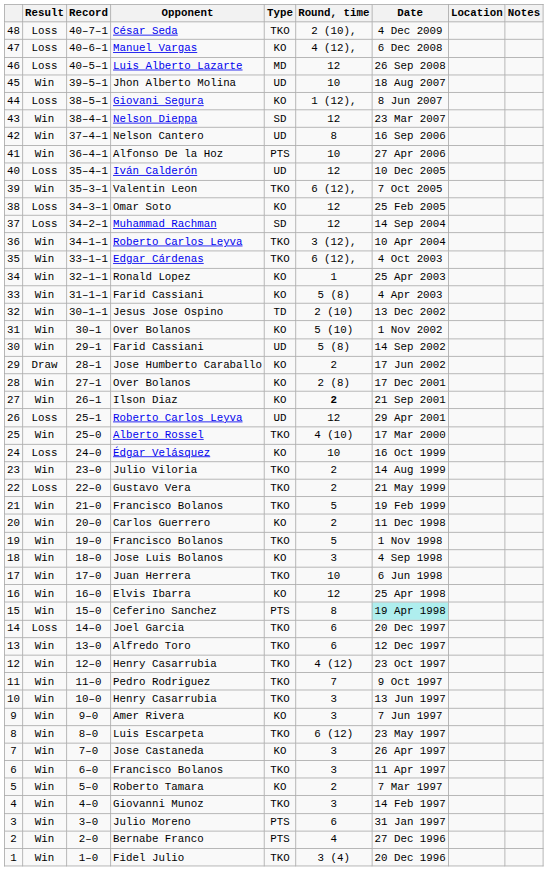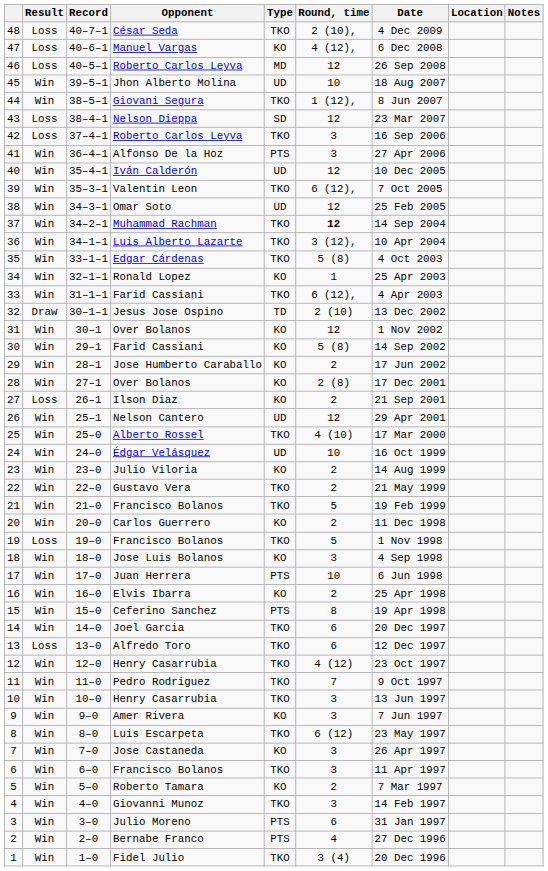 <table class="wikitable" style="text-align:center">
 <tr>
 <th></th>
 <th>Result</th>
 <th>Record</th>
 <th>Opponent</th>
 <th>Type</th>
 <th>Round, time</th>
 <th>Date</th>
 <th>Location</th>
 <th>Notes</th>
 </tr>
 <tr>
 <td>48</td>
 <td>Loss</td>
 <td>40–7–1</td>
 <td align=left><a href='#'>César Seda</a></td>
 <td>TKO</td>
 <td>2 (10), </td>
 <td>4 Dec 2009</td>
 <td align=left></td>
 <td align=left></td>
 </tr>
 <tr>
 <td>47</td>
 <td>Loss</td>
 <td>40–6–1</td>
 <td align=left><a href='#'>Manuel Vargas</a></td>
 <td>KO</td>
 <td>4 (12), </td>
 <td>6 Dec 2008</td>
 <td align=left></td>
 <td align=left></td>
 </tr>
 <tr>
 <td>46</td>
 <td>Loss</td>
 <td>40–5–1</td>
-<td align=left><a href='#'>Luis Alberto Lazarte</a></td>
+<td align=left><a href='#'>Roberto Carlos Leyva</a></td>
 <td>MD</td>
 <td>12</td>
 <td>26 Sep 2008</td>
 <td align=left></td>
 <td align=left></td>
 </tr>
 <tr>
 <td>45</td>
 <td>Win</td>
 <td>39–5–1</td>
 <td align=left>Jhon Alberto Molina</td>
 <td>UD</td>
 <td>10</td>
 <td>18 Aug 2007</td>
 <td align=left></td>
 <td align=left></td>
 </tr>
 <tr>
 <td>44</td>
-<td>Loss</td>
+<td>Win</td>
 <td>38–5–1</td>
 <td align=left><a href='#'>Giovani Segura</a></td>
-<td>KO</td>
+<td>TKO</td>
 <td>1 (12), </td>
 <td>8 Jun 2007</td>
 <td align=left></td>
 <td align=left></td>
 </tr>
 <tr>
 <td>43</td>
-<td>Win</td>
+<td>Loss</td>
 <td>38–4–1</td>
 <td align=left><a href='#'>Nelson Dieppa</a></td>
 <td>SD</td>
 <td>12</td>
 <td>23 Mar 2007</td>
 <td align=left></td>
 <td align=left></td>
 </tr>
 <tr>
 <td>42</td>
-<td>Win</td>
+<td>Loss</td>
 <td>37–4–1</td>
-<td align=left>Nelson Cantero</td>
-<td>UD</td>
-<td>8</td>
+<td align=left><a href='#'>Roberto Carlos Leyva</a></td>
+<td>TKO</td>
+<td>3</td>
 <td>16 Sep 2006</td>
 <td align=left></td>
 <td align=left></td>
 </tr>
 <tr>
 <td>41</td>
 <td>Win</td>
 <td>36–4–1</td>
 <td align=left>Alfonso De la Hoz</td>
 <td>PTS</td>
-<td>10</td>
+<td>3</td>
 <td>27 Apr 2006</td>
 <td align=left></td>
 <td align=left></td>
 </tr>
 <tr>
 <td>40</td>
-<td>Loss</td>
+<td>Win</td>
 <td>35–4–1</td>
 <td align=left><a href='#'>Iván Calderón</a></td>
 <td>UD</td>
 <td>12</td>
 <td>10 Dec 2005</td>
 <td align=left></td>
 <td align=left></td>
 </tr>
 <tr>
 <td>39</td>
 <td>Win</td>
 <td>35–3–1</td>
 <td align=left>Valentin Leon</td>
 <td>TKO</td>
 <td>6 (12), </td>
 <td>7 Oct 2005</td>
 <td align=left></td>
 <td align=left></td>
 </tr>
 <tr>
 <td>38</td>
-<td>Loss</td>
+<td>Win</td>
 <td>34–3–1</td>
 <td align=left>Omar Soto</td>
-<td>KO</td>
+<td>UD</td>
 <td>12</td>
 <td>25 Feb 2005</td>
 <td align=left></td>
 <td align=left></td>
 </tr>
 <tr>
 <td>37</td>
-<td>Loss</td>
+<td>Win</td>
 <td>34–2–1</td>
 <td align=left><a href='#'>Muhammad Rachman</a></td>
-<td>SD</td>
-<td>12</td>
+<td>TKO</td>
+<td><strong>12</strong></td>
 <td>14 Sep 2004</td>
 <td align=left></td>
 <td align=left></td>
 </tr>
 <tr>
 <td>36</td>
 <td>Win</td>
 <td>34–1–1</td>
-<td align=left><a href='#'>Roberto Carlos Leyva</a></td>
+<td align=left><a href='#'>Luis Alberto Lazarte</a></td>
 <td>TKO</td>
 <td>3 (12), </td>
 <td>10 Apr 2004</td>
 <td align=left></td>
 <td align=left></td>
 </tr>
 <tr>
 <td>35</td>
 <td>Win</td>
 <td>33–1–1</td>
 <td align=left><a href='#'>Edgar Cárdenas</a></td>
 <td>TKO</td>
-<td>6 (12), </td>
+<td>5 (8)</td>
 <td>4 Oct 2003</td>
 <td align=left></td>
 <td align=left></td>
 </tr>
 <tr>
 <td>34</td>
 <td>Win</td>
 <td>32–1–1</td>
 <td align=left>Ronald Lopez</td>
 <td>KO</td>
 <td>1</td>
 <td>25 Apr 2003</td>
 <td align=left></td>
 <td align=left></td>
 </tr>
 <tr>
 <td>33</td>
 <td>Win</td>
 <td>31–1–1</td>
 <td align=left>Farid Cassiani</td>
-<td>KO</td>
-<td>5 (8)</td>
+<td>TKO</td>
+<td>6 (12), </td>
 <td>4 Apr 2003</td>
 <td align=left></td>
 <td align=left></td>
 </tr>
 <tr>
 <td>32</td>
-<td>Win</td>
+<td>Draw</td>
 <td>30–1–1</td>
 <td align=left>Jesus Jose Ospino</td>
 <td>TD</td>
 <td>2 (10)</td>
 <td>13 Dec 2002</td>
 <td align=left></td>
 <td align=left></td>
 </tr>
 <tr>
 <td>31</td>
 <td>Win</td>
 <td>30–1</td>
 <td align=left>Over Bolanos</td>
 <td>KO</td>
-<td>5 (10)</td>
+<td>12</td>
 <td>1 Nov 2002</td>
 <td align=left></td>
 <td align=left></td>
 </tr>
 <tr>
 <td>30</td>
 <td>Win</td>
 <td>29–1</td>
 <td align=left>Farid Cassiani</td>
-<td>UD</td>
+<td>KO</td>
 <td>5 (8)</td>
 <td>14 Sep 2002</td>
 <td align=left></td>
 <td align=left></td>
 </tr>
 <tr>
 <td>29</td>
-<td>Draw</td>
+<td>Win</td>
 <td>28–1</td>
 <td align=left>Jose Humberto Caraballo</td>
 <td>KO</td>
 <td>2</td>
 <td>17 Jun 2002</td>
 <td align=left></td>
 <td align=left></td>
 </tr>
 <tr>
 <td>28</td>
 <td>Win</td>
 <td>27–1</td>
 <td align=left>Over Bolanos</td>
 <td>KO</td>
 <td>2 (8)</td>
 <td>17 Dec 2001</td>
 <td align=left></td>
 <td align=left></td>
 </tr>
 <tr>
 <td>27</td>
-<td>Win</td>
+<td>Loss</td>
 <td>26–1</td>
 <td align=left>Ilson Diaz</td>
 <td>KO</td>
-<td><strong>2</strong></td>
+<td>2</td>
 <td>21 Sep 2001</td>
 <td align=left></td>
 <td align=left></td>
 </tr>
 <tr>
 <td>26</td>
-<td>Loss</td>
+<td>Win</td>
 <td>25–1</td>
-<td align=left><a href='#'>Roberto Carlos Leyva</a></td>
+<td align=left>Nelson Cantero</td>
 <td>UD</td>
 <td>12</td>
 <td>29 Apr 2001</td>
 <td align=left></td>
 <td align=left></td>
 </tr>
 <tr>
 <td>25</td>
 <td>Win</td>
 <td>25–0</td>
 <td align=left><a href='#'>Alberto Rossel</a></td>
 <td>TKO</td>
 <td>4 (10)</td>
 <td>17 Mar 2000</td>
 <td align=left></td>
 <td align=left></td>
 </tr>
 <tr>
 <td>24</td>
-<td>Loss</td>
+<td>Win</td>
 <td>24–0</td>
 <td align=left><a href='#'>Édgar Velásquez</a></td>
-<td>KO</td>
+<td>UD</td>
 <td>10</td>
 <td>16 Oct 1999</td>
 <td align=left></td>
 <td align=left></td>
 </tr>
 <tr>
 <td>23</td>
 <td>Win</td>
 <td>23–0</td>
 <td align=left>Julio Viloria</td>
-<td>TKO</td>
+<td>KO</td>
 <td>2</td>
 <td>14 Aug 1999</td>
 <td align=left></td>
 <td align=left></td>
 </tr>
 <tr>
 <td>22</td>
-<td>Loss</td>
+<td>Win</td>
 <td>22–0</td>
 <td align=left>Gustavo Vera</td>
 <td>TKO</td>
 <td>2</td>
 <td>21 May 1999</td>
 <td align=left></td>
 <td align=left></td>
 </tr>
 <tr>
 <td>21</td>
 <td>Win</td>
 <td>21–0</td>
 <td align=left>Francisco Bolanos</td>
 <td>TKO</td>
 <td>5</td>
 <td>19 Feb 1999</td>
 <td align=left></td>
 <td align=left></td>
 </tr>
 <tr>
 <td>20</td>
 <td>Win</td>
 <td>20–0</td>
 <td align=left>Carlos Guerrero</td>
 <td>KO</td>
 <td>2</td>
 <td>11 Dec 1998</td>
 <td align=left></td>
 <td align=left></td>
 </tr>
 <tr>
 <td>19</td>
-<td>Win</td>
+<td>Loss</td>
 <td>19–0</td>
 <td align=left>Francisco Bolanos</td>
 <td>TKO</td>
 <td>5</td>
 <td>1 Nov 1998</td>
 <td align=left></td>
 <td align=left></td>
 </tr>
 <tr>
 <td>18</td>
 <td>Win</td>
 <td>18–0</td>
 <td align=left>Jose Luis Bolanos</td>
 <td>KO</td>
 <td>3</td>
 <td>4 Sep 1998</td>
 <td align=left></td>
 <td align=left></td>
 </tr>
 <tr>
 <td>17</td>
 <td>Win</td>
 <td>17–0</td>
 <td align=left>Juan Herrera</td>
-<td>TKO</td>
+<td>PTS</td>
 <td>10</td>
 <td>6 Jun 1998</td>
 <td align=left></td>
 <td align=left></td>
 </tr>
 <tr>
 <td>16</td>
 <td>Win</td>
 <td>16–0</td>
 <td align=left>Elvis Ibarra</td>
 <td>KO</td>
-<td>12</td>
+<td>2</td>
 <td>25 Apr 1998</td>
 <td align=left></td>
 <td align=left></td>
 </tr>
 <tr>
 <td>15</td>
 <td>Win</td>
 <td>15–0</td>
 <td align=left>Ceferino Sanchez</td>
 <td>PTS</td>
 <td>8</td>
-<td style="background: paleturquoise;">19 Apr 1998</td>
+<td>19 Apr 1998</td>
 <td align=left></td>
 <td align=left></td>
 </tr>
 <tr>
 <td>14</td>
-<td>Loss</td>
+<td>Win</td>
 <td>14–0</td>
 <td align=left>Joel Garcia</td>
 <td>TKO</td>
 <td>6</td>
 <td>20 Dec 1997</td>
 <td align=left></td>
 <td align=left></td>
 </tr>
 <tr>
 <td>13</td>
-<td>Win</td>
+<td>Loss</td>
 <td>13–0</td>
 <td align=left>Alfredo Toro</td>
 <td>TKO</td>
 <td>6</td>
 <td>12 Dec 1997</td>
 <td align=left></td>
 <td align=left></td>
 </tr>
 <tr>
 <td>12</td>
 <td>Win</td>
 <td>12–0</td>
 <td align=left>Henry Casarrubia</td>
 <td>TKO</td>
 <td>4 (12)</td>
 <td>23 Oct 1997</td>
 <td align=left></td>
 <td align=left></td>
 </tr>
 <tr>
 <td>11</td>
 <td>Win</td>
 <td>11–0</td>
 <td align=left>Pedro Rodriguez</td>
 <td>TKO</td>
 <td>7</td>
 <td>9 Oct 1997</td>
 <td align=left></td>
 <td align=left></td>
 </tr>
 <tr>
 <td>10</td>
 <td>Win</td>
 <td>10–0</td>
 <td align=left>Henry Casarrubia</td>
 <td>TKO</td>
 <td>3</td>
 <td>13 Jun 1997</td>
 <td align=left></td>
 <td align=left></td>
 </tr>
 <tr>
 <td>9</td>
 <td>Win</td>
 <td>9–0</td>
 <td align=left>Amer Rivera</td>
 <td>KO</td>
 <td>3</td>
 <td>7 Jun 1997</td>
 <td align=left></td>
 <td align=left></td>
 </tr>
 <tr>
 <td>8</td>
 <td>Win</td>
 <td>8–0</td>
 <td align=left>Luis Escarpeta</td>
 <td>TKO</td>
 <td>6 (12)</td>
 <td>23 May 1997</td>
 <td align=left></td>
 <td align=left></td>
 </tr>
 <tr>
 <td>7</td>
 <td>Win</td>
 <td>7–0</td>
 <td align=left>Jose Castaneda</td>
 <td>KO</td>
 <td>3</td>
 <td>26 Apr 1997</td>
 <td align=left></td>
 <td align=left></td>
 </tr>
 <tr>
 <td>6</td>
 <td>Win</td>
 <td>6–0</td>
 <td align=left>Francisco Bolanos</td>
 <td>TKO</td>
 <td>3</td>
 <td>11 Apr 1997</td>
 <td align=left></td>
 <td align=left></td>
 </tr>
 <tr>
 <td>5</td>
 <td>Win</td>
 <td>5–0</td>
 <td align=left>Roberto Tamara</td>
 <td>KO</td>
 <td>2</td>
 <td>7 Mar 1997</td>
 <td align=left></td>
 <td align=left></td>
 </tr>
 <tr>
 <td>4</td>
 <td>Win</td>
 <td>4–0</td>
 <td align=left>Giovanni Munoz</td>
 <td>TKO</td>
 <td>3</td>
 <td>14 Feb 1997</td>
 <td align=left></td>
 <td align=left></td>
 </tr>
 <tr>
 <td>3</td>
 <td>Win</td>
 <td>3–0</td>
 <td align=left>Julio Moreno</td>
 <td>PTS</td>
 <td>6</td>
 <td>31 Jan 1997</td>
 <td align=left></td>
 <td align=left></td>
 </tr>
 <tr>
 <td>2</td>
 <td>Win</td>
 <td>2–0</td>
 <td align=left>Bernabe Franco</td>
 <td>PTS</td>
 <td>4</td>
 <td>27 Dec 1996</td>
 <td align=left></td>
 <td align=left></td>
 </tr>
 <tr>
 <td>1</td>
 <td>Win</td>
 <td>1–0</td>
 <td align=left>Fidel Julio</td>
 <td>TKO</td>
 <td>3 (4)</td>
 <td>20 Dec 1996</td>
 <td align=left></td>
 <td align=left></td>
 </tr>
 </table>
